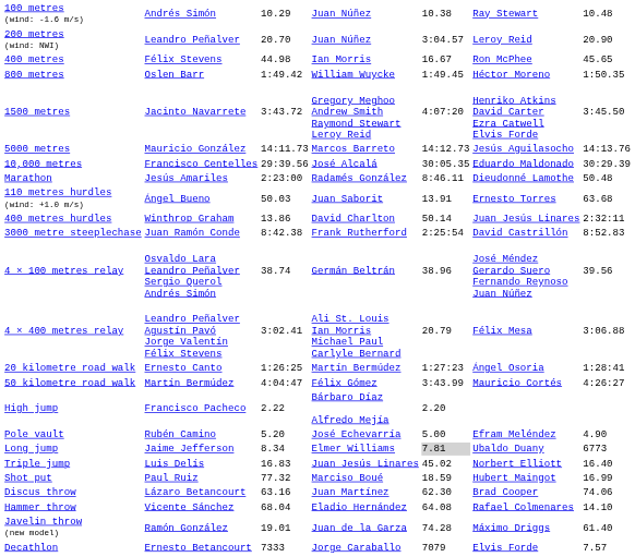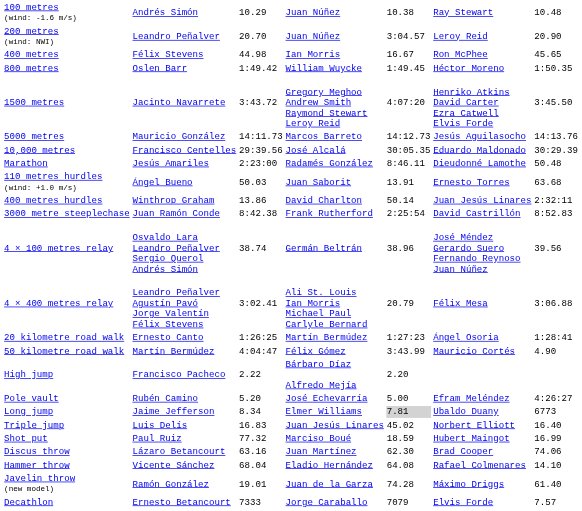 <table>
 <tr>
 <td><a href='#'>100 metres</a><br><small>(wind: -1.6 m/s)</small></td>
 <td><a href='#'>Andrés Simón</a><br> </td>
 <td>10.29</td>
 <td><a href='#'>Juan Núñez</a><br> </td>
 <td>10.38</td>
 <td><a href='#'>Ray Stewart</a><br> </td>
 <td>10.48</td>
 </tr>
 <tr>
 <td><a href='#'>200 metres</a><br><small>(wind: NWI)</small></td>
 <td><a href='#'>Leandro Peñalver</a><br> </td>
 <td>20.70</td>
 <td><a href='#'>Juan Núñez</a><br> </td>
 <td>3:04.57</td>
 <td><a href='#'>Leroy Reid</a><br> </td>
 <td>20.90</td>
 </tr>
 <tr>
 <td><a href='#'>400 metres</a></td>
 <td><a href='#'>Félix Stevens</a><br> </td>
 <td>44.98</td>
 <td><a href='#'>Ian Morris</a><br> </td>
 <td>16.67</td>
 <td><a href='#'>Ron McPhee</a><br> </td>
 <td>45.65</td>
 </tr>
 <tr>
 <td><a href='#'>800 metres</a></td>
 <td><a href='#'>Oslen Barr</a><br> </td>
 <td>1:49.42</td>
 <td><a href='#'>William Wuycke</a><br> </td>
 <td>1:49.45</td>
 <td><a href='#'>Héctor Moreno</a><br> </td>
 <td>1:50.35</td>
 </tr>
 <tr>
 <td><a href='#'>1500 metres</a></td>
 <td><a href='#'>Jacinto Navarrete</a><br> </td>
 <td>3:43.72</td>
 <td><br><a href='#'>Gregory Meghoo</a><br><a href='#'>Andrew Smith</a><br><a href='#'>Raymond Stewart</a><br><a href='#'>Leroy Reid</a></td>
 <td>4:07:20</td>
 <td><br><a href='#'>Henriko Atkins</a><br><a href='#'>David Carter</a><br><a href='#'>Ezra Catwell</a><br><a href='#'>Elvis Forde</a></td>
 <td>3:45.50</td>
 </tr>
 <tr>
 <td><a href='#'>5000 metres</a></td>
 <td><a href='#'>Mauricio González</a><br> </td>
 <td>14:11.73</td>
 <td><a href='#'>Marcos Barreto</a><br> </td>
 <td>14:12.73</td>
 <td><a href='#'>Jesús Aguilasocho</a><br> </td>
 <td>14:13.76</td>
 </tr>
 <tr>
 <td><a href='#'>10,000 metres</a></td>
 <td><a href='#'>Francisco Centelles</a><br> </td>
 <td>29:39.56</td>
 <td><a href='#'>José Alcalá</a><br> </td>
 <td>30:05.35</td>
 <td><a href='#'>Eduardo Maldonado</a><br> </td>
 <td>30:29.39</td>
 </tr>
 <tr>
 <td><a href='#'>Marathon</a></td>
 <td><a href='#'>Jesús Amariles</a><br> </td>
 <td>2:23:00</td>
 <td><a href='#'>Radamés González</a><br> </td>
 <td>8:46.11</td>
 <td><a href='#'>Dieudonné Lamothe</a><br> </td>
 <td>50.48</td>
 </tr>
 <tr>
 <td><a href='#'>110 metres hurdles</a><br><small>(wind: +1.0 m/s)</small></td>
 <td><a href='#'>Ángel Bueno</a><br> </td>
 <td>50.03 </td>
 <td><a href='#'>Juan Saborit</a><br> </td>
 <td>13.91</td>
 <td><a href='#'>Ernesto Torres</a><br> </td>
 <td>63.68</td>
 </tr>
 <tr>
 <td><a href='#'>400 metres hurdles</a></td>
 <td><a href='#'>Winthrop Graham</a><br> </td>
 <td>13.86</td>
 <td><a href='#'>David Charlton</a><br> </td>
 <td>50.14</td>
 <td><a href='#'>Juan Jesús Linares</a><br> </td>
 <td>2:32:11</td>
 </tr>
 <tr>
 <td><a href='#'>3000 metre steeplechase</a></td>
 <td><a href='#'>Juan Ramón Conde</a><br> </td>
 <td>8:42.38 </td>
 <td><a href='#'>Frank Rutherford</a><br> </td>
 <td>2:25:54</td>
 <td><a href='#'>David Castrillón</a><br> </td>
 <td>8:52.83</td>
 </tr>
 <tr>
 <td><a href='#'>4 × 100 metres relay</a></td>
 <td><br><a href='#'>Osvaldo Lara</a><br><a href='#'>Leandro Peñalver</a><br><a href='#'>Sergio Querol</a><br><a href='#'>Andrés Simón</a></td>
 <td>38.74 </td>
 <td><a href='#'>Germán Beltrán</a><br> </td>
 <td>38.96</td>
 <td><br><a href='#'>José Méndez</a><br><a href='#'>Gerardo Suero</a><br><a href='#'>Fernando Reynoso</a><br><a href='#'>Juan Núñez</a></td>
 <td>39.56</td>
 </tr>
 <tr>
 <td><a href='#'>4 × 400 metres relay</a></td>
 <td><br><a href='#'>Leandro Peñalver</a><br><a href='#'>Agustín Pavó</a><br><a href='#'>Jorge Valentín</a><br><a href='#'>Félix Stevens</a></td>
 <td>3:02.41 </td>
 <td><br><a href='#'>Ali St. Louis</a><br><a href='#'>Ian Morris</a><br><a href='#'>Michael Paul</a><br><a href='#'>Carlyle Bernard</a></td>
 <td>20.79</td>
 <td><a href='#'>Félix Mesa</a><br> </td>
 <td>3:06.88</td>
 </tr>
 <tr>
 <td><a href='#'>20 kilometre road walk</a></td>
 <td><a href='#'>Ernesto Canto</a><br> </td>
 <td>1:26:25 </td>
 <td><a href='#'>Martín Bermúdez</a><br> </td>
 <td>1:27:23</td>
 <td><a href='#'>Ángel Osoria</a><br> </td>
 <td>1:28:41</td>
 </tr>
 <tr>
 <td><a href='#'>50 kilometre road walk</a></td>
 <td><a href='#'>Martín Bermúdez</a><br> </td>
 <td>4:04:47 </td>
 <td><a href='#'>Félix Gómez</a><br> </td>
 <td>3:43.99</td>
 <td><a href='#'>Mauricio Cortés</a><br> </td>
-<td>4:26:27</td>
+<td>4.90</td>
 </tr>
 <tr>
 <td><a href='#'>High jump</a></td>
 <td><a href='#'>Francisco Pacheco</a><br> </td>
 <td>2.22</td>
 <td><a href='#'>Bárbaro Díaz</a><br> <br> <a href='#'>Alfredo Mejía</a><br> </td>
 <td>2.20</td>
 <td></td>
 <td></td>
 </tr>
 <tr>
 <td><a href='#'>Pole vault</a></td>
 <td><a href='#'>Rubén Camino</a><br> </td>
 <td>5.20 </td>
 <td><a href='#'>José Echevarría</a><br> </td>
 <td>5.00</td>
 <td><a href='#'>Efram Meléndez</a><br> </td>
-<td>4.90</td>
+<td>4:26:27</td>
 </tr>
 <tr>
 <td><a href='#'>Long jump</a></td>
 <td><a href='#'>Jaime Jefferson</a><br> </td>
 <td>8.34 </td>
 <td><a href='#'>Elmer Williams</a><br> </td>
 <td style="background: lightgrey;">7.81</td>
 <td><a href='#'>Ubaldo Duany</a><br> </td>
 <td>6773</td>
 </tr>
 <tr>
 <td><a href='#'>Triple jump</a></td>
 <td><a href='#'>Luis Delís</a><br> </td>
 <td>16.83 </td>
 <td><a href='#'>Juan Jesús Linares</a><br> </td>
 <td>45.02</td>
 <td><a href='#'>Norbert Elliott</a><br> </td>
 <td>16.40</td>
 </tr>
 <tr>
 <td><a href='#'>Shot put</a></td>
 <td><a href='#'>Paul Ruiz</a><br> </td>
 <td>77.32 </td>
 <td><a href='#'>Marciso Boué</a><br> </td>
 <td>18.59</td>
 <td><a href='#'>Hubert Maingot</a><br> </td>
 <td>16.99</td>
 </tr>
 <tr>
 <td><a href='#'>Discus throw</a></td>
 <td><a href='#'>Lázaro Betancourt</a><br> </td>
 <td>63.16</td>
 <td><a href='#'>Juan Martínez</a><br> </td>
 <td>62.30</td>
 <td><a href='#'>Brad Cooper</a><br> </td>
 <td>74.06</td>
 </tr>
 <tr>
 <td><a href='#'>Hammer throw</a></td>
 <td><a href='#'>Vicente Sánchez</a><br> </td>
 <td>68.04</td>
 <td><a href='#'>Eladio Hernández</a><br> </td>
 <td>64.08</td>
 <td><a href='#'>Rafael Colmenares</a><br> </td>
 <td>14.10</td>
 </tr>
 <tr>
 <td><a href='#'>Javelin throw</a><br><small>(new model)</small></td>
 <td><a href='#'>Ramón González</a><br> </td>
 <td>19.01 </td>
 <td><a href='#'>Juan de la Garza</a><br> </td>
 <td>74.28</td>
 <td><a href='#'>Máximo Driggs</a><br> </td>
 <td>61.40</td>
 </tr>
 <tr>
 <td><a href='#'>Decathlon</a></td>
 <td><a href='#'>Ernesto Betancourt</a><br> </td>
 <td>7333</td>
 <td><a href='#'>Jorge Caraballo</a><br> </td>
 <td>7079</td>
 <td><a href='#'>Elvis Forde</a><br> </td>
 <td>7.57</td>
 </tr>
 </table>
